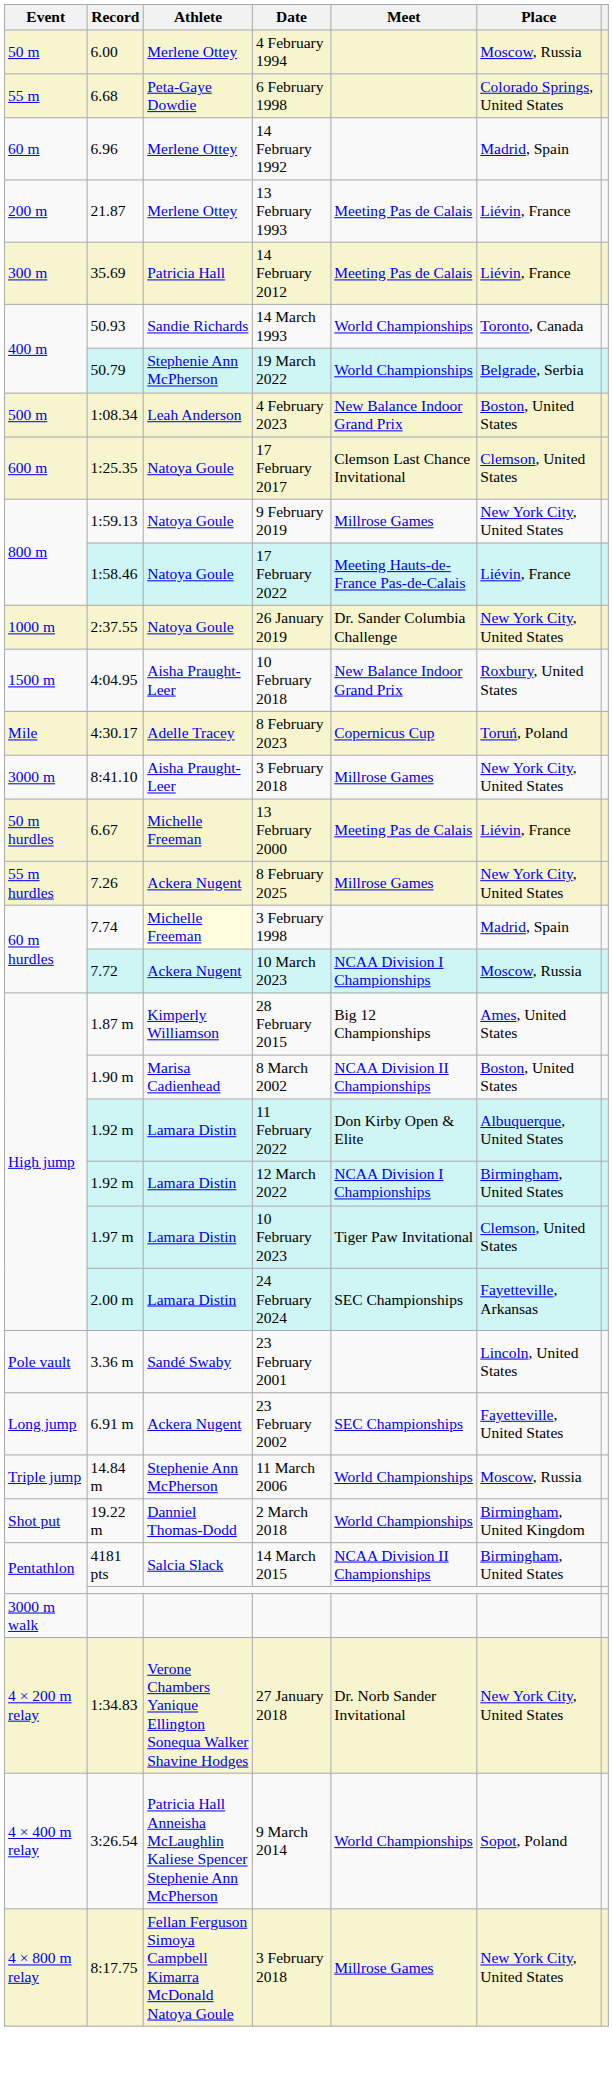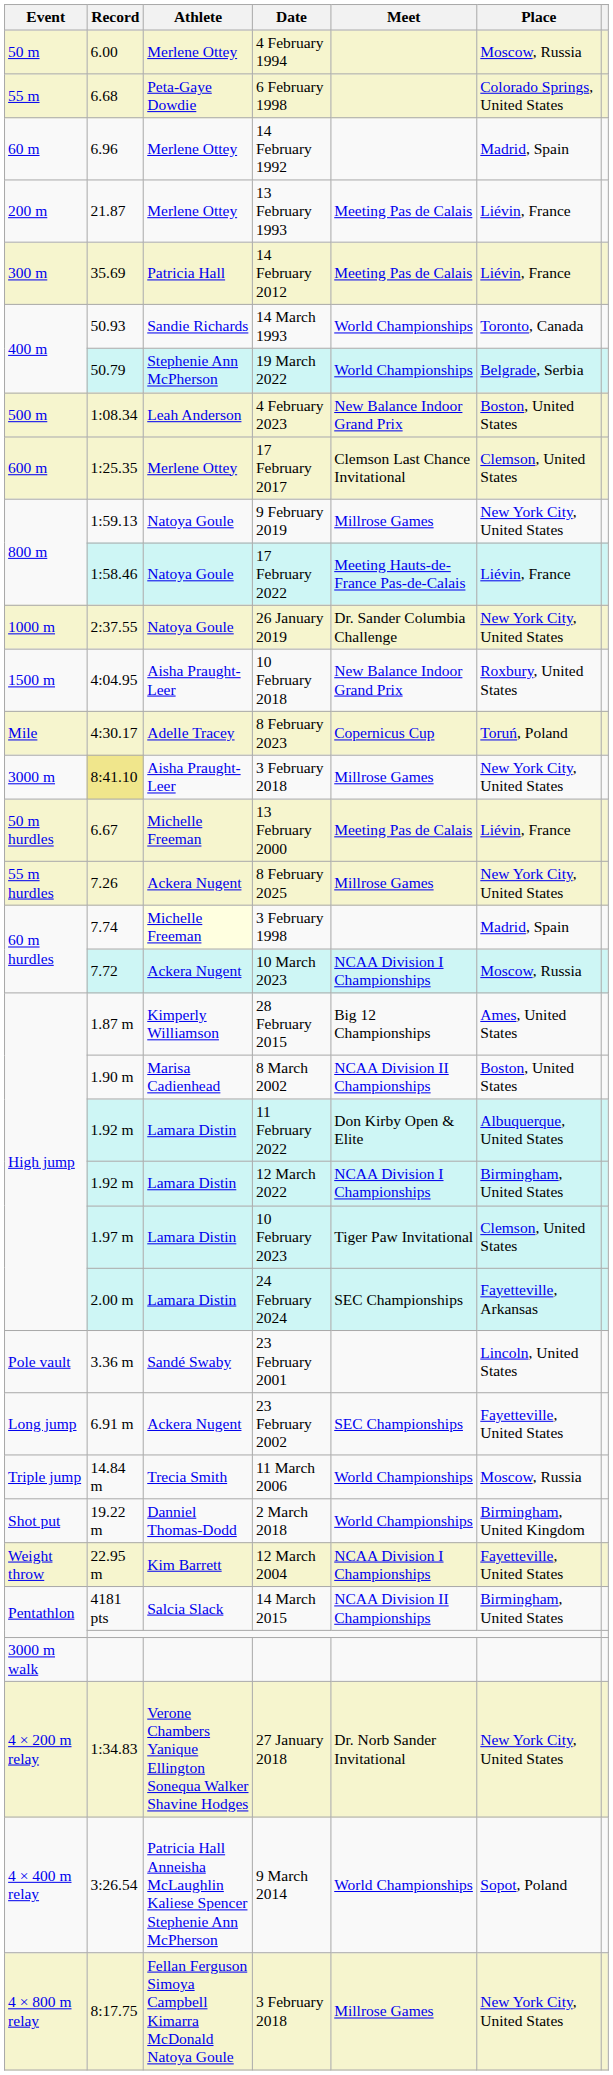 <table class="wikitable" style="font-size:95%; width: 95%;">
 <tr>
 <th>Event</th>
 <th>Record</th>
 <th>Athlete</th>
 <th>Date</th>
 <th>Meet</th>
 <th>Place</th>
 <th></th>
 </tr>
 <tr style="background:#f6F5CE;">
 <td><a href='#'>50 m</a></td>
 <td>6.00</td>
 <td><a href='#'>Merlene Ottey</a></td>
 <td>4 February 1994</td>
 <td></td>
 <td><a href='#'>Moscow</a>, Russia</td>
 <td></td>
 </tr>
 <tr style="background:#f6F5CE;">
 <td><a href='#'>55 m</a></td>
 <td>6.68 </td>
 <td><a href='#'>Peta-Gaye Dowdie</a></td>
 <td>6 February 1998</td>
 <td></td>
 <td><a href='#'>Colorado Springs</a>, United States</td>
 <td></td>
 </tr>
 <tr>
 <td><a href='#'>60 m</a></td>
 <td>6.96</td>
 <td><a href='#'>Merlene Ottey</a></td>
 <td>14 February 1992</td>
 <td></td>
 <td><a href='#'>Madrid</a>, Spain</td>
 <td></td>
 </tr>
 <tr>
 <td><a href='#'>200 m</a></td>
 <td>21.87</td>
 <td><a href='#'>Merlene Ottey</a></td>
 <td>13 February 1993</td>
 <td><a href='#'>Meeting Pas de Calais</a></td>
 <td><a href='#'>Liévin</a>, France</td>
 <td></td>
 </tr>
 <tr style="background:#f6F5CE;">
 <td><a href='#'>300 m</a></td>
 <td>35.69</td>
 <td><a href='#'>Patricia Hall</a></td>
 <td>14 February 2012</td>
 <td><a href='#'>Meeting Pas de Calais</a></td>
 <td><a href='#'>Liévin</a>, France</td>
 <td></td>
 </tr>
 <tr>
 <td rowspan=2><a href='#'>400 m</a></td>
 <td>50.93</td>
 <td><a href='#'>Sandie Richards</a></td>
 <td>14 March 1993</td>
 <td><a href='#'>World Championships</a></td>
 <td><a href='#'>Toronto</a>, Canada</td>
 <td></td>
 </tr>
 <tr bgcolor=#CEF6F5>
 <td>50.79</td>
 <td><a href='#'>Stephenie Ann McPherson</a></td>
 <td>19 March 2022</td>
 <td><a href='#'>World Championships</a></td>
 <td><a href='#'>Belgrade</a>, Serbia</td>
 <td></td>
 </tr>
 <tr style="background:#f6F5CE;">
 <td><a href='#'>500 m</a></td>
 <td>1:08.34</td>
 <td><a href='#'>Leah Anderson</a></td>
 <td>4 February 2023</td>
 <td><a href='#'>New Balance Indoor Grand Prix</a></td>
 <td><a href='#'>Boston</a>, United States</td>
 <td></td>
 </tr>
 <tr style="background:#f6F5CE;">
 <td><a href='#'>600 m</a></td>
 <td>1:25.35</td>
-<td><a href='#'>Natoya Goule</a></td>
+<td><a href='#'>Merlene Ottey</a></td>
 <td>17 February 2017</td>
 <td>Clemson Last Chance Invitational</td>
 <td><a href='#'>Clemson</a>, United States</td>
 <td></td>
 </tr>
 <tr>
 <td rowspan=2><a href='#'>800 m</a></td>
 <td>1:59.13</td>
 <td><a href='#'>Natoya Goule</a></td>
 <td>9 February 2019</td>
 <td><a href='#'>Millrose Games</a></td>
 <td><a href='#'>New York City</a>, United States</td>
 <td></td>
 </tr>
 <tr style="background:#cef6f5;">
 <td>1:58.46</td>
 <td><a href='#'>Natoya Goule</a></td>
 <td>17 February 2022</td>
 <td><a href='#'>Meeting Hauts-de-France Pas-de-Calais</a></td>
 <td><a href='#'>Liévin</a>, France</td>
 <td></td>
 </tr>
 <tr style="background:#f6F5CE;">
 <td><a href='#'>1000 m</a></td>
 <td>2:37.55</td>
 <td><a href='#'>Natoya Goule</a></td>
 <td>26 January 2019</td>
 <td>Dr. Sander Columbia Challenge</td>
 <td><a href='#'>New York City</a>, United States</td>
 <td></td>
 </tr>
 <tr>
 <td><a href='#'>1500 m</a></td>
 <td>4:04.95</td>
 <td><a href='#'>Aisha Praught-Leer</a></td>
 <td>10 February 2018</td>
 <td><a href='#'>New Balance Indoor Grand Prix</a></td>
 <td><a href='#'>Roxbury</a>, United States</td>
 <td></td>
 </tr>
 <tr style="background:#f6F5CE;">
 <td><a href='#'>Mile</a></td>
 <td>4:30.17</td>
 <td><a href='#'>Adelle Tracey</a></td>
 <td>8 February 2023</td>
 <td><a href='#'>Copernicus Cup</a></td>
 <td><a href='#'>Toruń</a>, Poland</td>
 <td></td>
 </tr>
 <tr>
 <td><a href='#'>3000 m</a></td>
-<td>8:41.10</td>
+<td style="background: khaki;">8:41.10</td>
 <td><a href='#'>Aisha Praught-Leer</a></td>
 <td>3 February 2018</td>
 <td><a href='#'>Millrose Games</a></td>
 <td><a href='#'>New York City</a>, United States</td>
 <td></td>
 </tr>
 <tr style="background:#f6F5CE;">
 <td><a href='#'>50 m hurdles</a></td>
 <td>6.67</td>
 <td><a href='#'>Michelle Freeman</a></td>
 <td>13 February 2000</td>
 <td><a href='#'>Meeting Pas de Calais</a></td>
 <td><a href='#'>Liévin</a>, France</td>
 <td></td>
 </tr>
 <tr style="background:#f6F5CE;">
 <td><a href='#'>55 m hurdles</a></td>
 <td>7.26</td>
 <td><a href='#'>Ackera Nugent</a></td>
 <td>8 February 2025</td>
 <td><a href='#'>Millrose Games</a></td>
 <td><a href='#'>New York City</a>, United States</td>
 <td></td>
 </tr>
 <tr>
 <td rowspan=2><a href='#'>60 m hurdles</a></td>
 <td>7.74</td>
 <td style="background: lightyellow;"><a href='#'>Michelle Freeman</a></td>
 <td>3 February 1998</td>
 <td></td>
 <td><a href='#'>Madrid</a>, Spain</td>
 <td></td>
 </tr>
 <tr style="background:#cef6f5;">
 <td>7.72 </td>
 <td><a href='#'>Ackera Nugent</a></td>
 <td>10 March 2023</td>
 <td><a href='#'>NCAA Division I Championships</a></td>
 <td><a href='#'>Moscow</a>, Russia</td>
 <td></td>
 </tr>
 <tr>
 <td rowspan=6><a href='#'>High jump</a></td>
 <td>1.87 m</td>
 <td><a href='#'>Kimperly Williamson</a></td>
 <td>28 February 2015</td>
 <td>Big 12 Championships</td>
 <td><a href='#'>Ames</a>, United States</td>
 <td></td>
 </tr>
 <tr>
 <td>1.90 m </td>
 <td><a href='#'>Marisa Cadienhead</a></td>
 <td>8 March 2002</td>
 <td><a href='#'>NCAA Division II Championships</a></td>
 <td><a href='#'>Boston</a>, United States</td>
 <td></td>
 </tr>
 <tr bgcolor=#CEF6F5>
 <td>1.92 m </td>
 <td><a href='#'>Lamara Distin</a></td>
 <td>11 February 2022</td>
 <td>Don Kirby Open & Elite</td>
 <td><a href='#'>Albuquerque</a>, United States</td>
 <td></td>
 </tr>
 <tr bgcolor=#CEF6F5>
 <td>1.92 m</td>
 <td><a href='#'>Lamara Distin</a></td>
 <td>12 March 2022</td>
 <td><a href='#'>NCAA Division I Championships</a></td>
 <td><a href='#'>Birmingham</a>, United States</td>
 <td></td>
 </tr>
 <tr bgcolor=#CEF6F5>
 <td>1.97 m</td>
 <td><a href='#'>Lamara Distin</a></td>
 <td>10 February 2023</td>
 <td>Tiger Paw Invitational</td>
 <td><a href='#'>Clemson</a>, United States</td>
 <td></td>
 </tr>
 <tr bgcolor=#CEF6F5>
 <td>2.00 m</td>
 <td><a href='#'>Lamara Distin</a></td>
 <td>24 February 2024</td>
 <td>SEC Championships</td>
 <td><a href='#'>Fayetteville</a>, Arkansas</td>
 <td></td>
 </tr>
 <tr>
 <td><a href='#'>Pole vault</a></td>
 <td>3.36 m</td>
 <td><a href='#'>Sandé Swaby</a></td>
 <td>23 February 2001</td>
 <td></td>
 <td><a href='#'>Lincoln</a>, United States</td>
 <td></td>
 </tr>
 <tr>
 <td><a href='#'>Long jump</a></td>
 <td>6.91 m</td>
 <td><a href='#'>Ackera Nugent</a></td>
 <td>23 February 2002</td>
 <td><a href='#'>SEC Championships</a></td>
 <td><a href='#'>Fayetteville</a>, United States</td>
 <td></td>
 </tr>
 <tr>
 <td><a href='#'>Triple jump</a></td>
 <td>14.84 m</td>
-<td><a href='#'>Stephenie Ann McPherson</a></td>
+<td><a href='#'>Trecia Smith</a></td>
 <td>11 March 2006</td>
 <td><a href='#'>World Championships</a></td>
 <td><a href='#'>Moscow</a>, Russia</td>
 <td></td>
 </tr>
 <tr>
 <td><a href='#'>Shot put</a></td>
 <td>19.22 m</td>
 <td><a href='#'>Danniel Thomas-Dodd</a></td>
 <td>2 March 2018</td>
 <td><a href='#'>World Championships</a></td>
 <td><a href='#'>Birmingham</a>, United Kingdom</td>
+<td></td>
+</tr>
+<tr style="background:#f6F5CE;">
+<td><a href='#'>Weight throw</a></td>
+<td>22.95 m</td>
+<td><a href='#'>Kim Barrett</a></td>
+<td>12 March 2004</td>
+<td><a href='#'>NCAA Division I Championships</a></td>
+<td><a href='#'>Fayetteville</a>, United States</td>
 <td></td>
 </tr>
 <tr>
 <td rowspan=2><a href='#'>Pentathlon</a></td>
 <td>4181 pts</td>
 <td><a href='#'>Salcia Slack</a></td>
 <td>14 March 2015</td>
 <td><a href='#'>NCAA Division II Championships</a></td>
 <td><a href='#'>Birmingham</a>, United States</td>
 <td></td>
 </tr>
 <tr>
 <td colspan=5></td>
 <td></td>
 </tr>
 <tr>
 <td><a href='#'>3000 m walk</a></td>
 <td></td>
 <td></td>
 <td></td>
 <td></td>
 <td></td>
 <td></td>
 </tr>
 <tr style="background:#f6F5CE;">
 <td><a href='#'>4 × 200 m relay</a></td>
 <td>1:34.83</td>
 <td><br><a href='#'>Verone Chambers</a><br><a href='#'>Yanique Ellington</a><br><a href='#'>Sonequa Walker</a><br><a href='#'>Shavine Hodges</a></td>
 <td>27 January 2018</td>
 <td>Dr. Norb Sander Invitational</td>
 <td><a href='#'>New York City</a>, United States</td>
 <td></td>
 </tr>
 <tr>
 <td><a href='#'>4 × 400 m relay</a></td>
 <td>3:26.54</td>
 <td><br><a href='#'>Patricia Hall</a><br><a href='#'>Anneisha McLaughlin</a><br><a href='#'>Kaliese Spencer</a><br><a href='#'>Stephenie Ann McPherson</a></td>
 <td>9 March 2014</td>
 <td><a href='#'>World Championships</a></td>
 <td><a href='#'>Sopot</a>, Poland</td>
 <td></td>
 </tr>
 <tr style="background:#f6F5CE;">
 <td><a href='#'>4 × 800 m relay</a></td>
 <td>8:17.75</td>
 <td><a href='#'>Fellan Ferguson</a><br><a href='#'>Simoya Campbell</a><br><a href='#'>Kimarra McDonald</a><br><a href='#'>Natoya Goule</a></td>
 <td>3 February 2018</td>
 <td><a href='#'>Millrose Games</a></td>
 <td><a href='#'>New York City</a>, United States</td>
 <td></td>
 </tr>
 </table>
